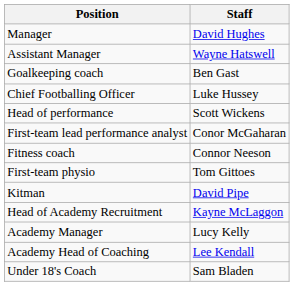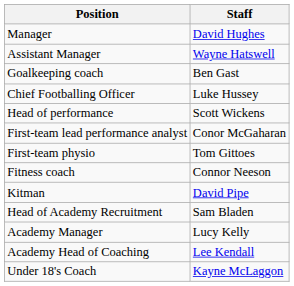 <table class="wikitable">
 <tr>
 <th>Position</th>
 <th>Staff</th>
 </tr>
 <tr>
 <td>Manager</td>
 <td> <a href='#'>David Hughes</a></td>
 </tr>
 <tr>
 <td>Assistant Manager</td>
 <td> <a href='#'>Wayne Hatswell</a></td>
 </tr>
 <tr>
 <td>Goalkeeping coach</td>
 <td>Ben Gast</td>
 </tr>
 <tr>
 <td>Chief Footballing Officer</td>
 <td>Luke Hussey</td>
 </tr>
 <tr>
 <td>Head of performance</td>
 <td>Scott Wickens</td>
 </tr>
 <tr>
 <td>First-team lead performance analyst</td>
 <td>Conor McGaharan</td>
 </tr>
 <tr>
+<td>First-team physio</td>
+<td>Tom Gittoes</td>
+</tr>
+<tr>
 <td>Fitness coach</td>
 <td>Connor Neeson</td>
-</tr>
-<tr>
-<td>First-team physio</td>
-<td>Tom Gittoes</td>
 </tr>
 <tr>
 <td>Kitman</td>
 <td> <a href='#'>David Pipe</a></td>
 </tr>
 <tr>
 <td>Head of Academy Recruitment</td>
-<td> <a href='#'>Kayne McLaggon</a></td>
+<td>Sam Bladen</td>
 </tr>
 <tr>
 <td>Academy Manager</td>
 <td>Lucy Kelly</td>
 </tr>
 <tr>
 <td>Academy Head of Coaching</td>
 <td> <a href='#'>Lee Kendall</a></td>
 </tr>
 <tr>
 <td>Under 18's Coach</td>
-<td>Sam Bladen</td>
+<td> <a href='#'>Kayne McLaggon</a></td>
 </tr>
 </table>
